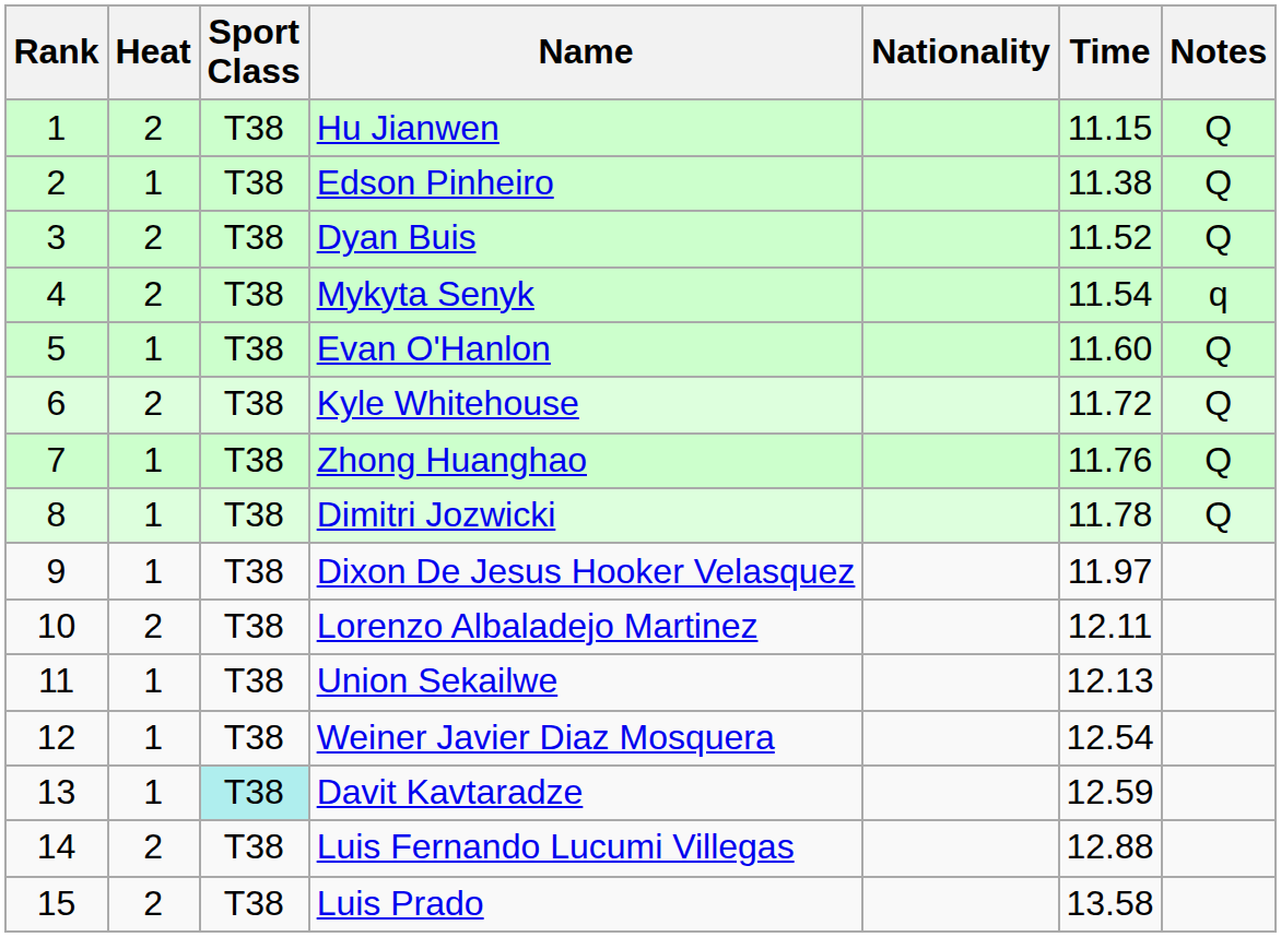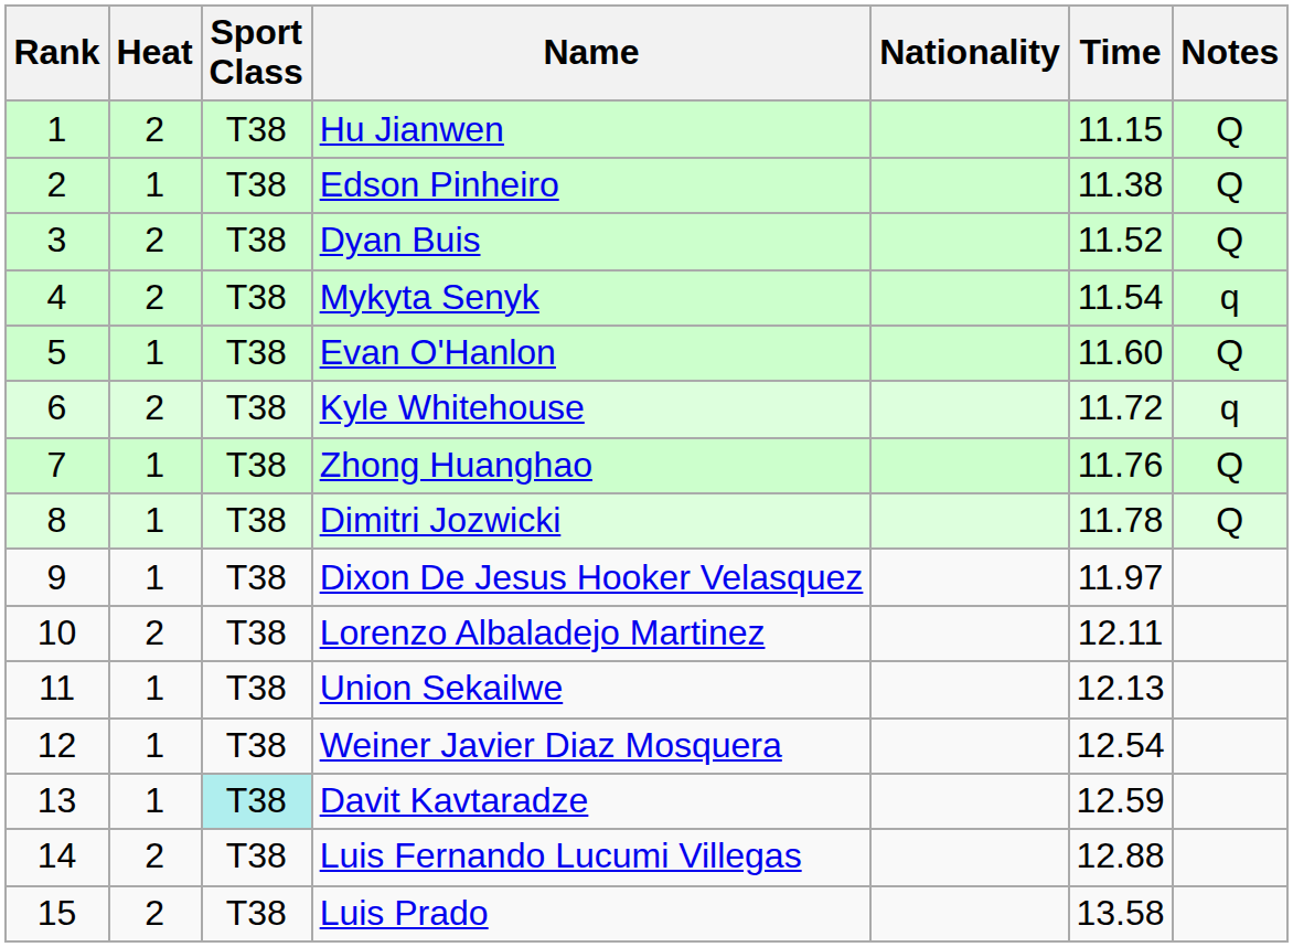 <table class="wikitable sortable" style="text-align:center">
 <tr>
 <th>Rank</th>
 <th>Heat</th>
 <th>Sport<br>Class</th>
 <th>Name</th>
 <th>Nationality</th>
 <th>Time</th>
 <th>Notes</th>
 </tr>
 <tr bgcolor=ccffcc>
 <td>1</td>
 <td>2</td>
 <td>T38</td>
 <td align=left><a href='#'>Hu Jianwen</a></td>
 <td align=left></td>
 <td>11.15</td>
 <td>Q</td>
 </tr>
 <tr bgcolor=ccffcc>
 <td>2</td>
 <td>1</td>
 <td>T38</td>
 <td align=left><a href='#'>Edson Pinheiro</a></td>
 <td align=left></td>
 <td>11.38</td>
 <td>Q</td>
 </tr>
 <tr bgcolor=ccffcc>
 <td>3</td>
 <td>2</td>
 <td>T38</td>
 <td align=left><a href='#'>Dyan Buis</a></td>
 <td align=left></td>
 <td>11.52</td>
 <td>Q</td>
 </tr>
 <tr bgcolor=ccffcc>
 <td>4</td>
 <td>2</td>
 <td>T38</td>
 <td align=left><a href='#'>Mykyta Senyk</a></td>
 <td align=left></td>
 <td>11.54</td>
 <td>q</td>
 </tr>
 <tr bgcolor=ccffcc>
 <td>5</td>
 <td>1</td>
 <td>T38</td>
 <td align=left><a href='#'>Evan O'Hanlon</a></td>
 <td align=left></td>
 <td>11.60</td>
 <td>Q</td>
 </tr>
 <tr bgcolor=ddffdd>
 <td>6</td>
 <td>2</td>
 <td>T38</td>
 <td align=left><a href='#'>Kyle Whitehouse</a></td>
 <td align=left></td>
 <td>11.72</td>
-<td>Q</td>
+<td>q</td>
 </tr>
 <tr bgcolor=ccffcc>
 <td>7</td>
 <td>1</td>
 <td>T38</td>
 <td align=left><a href='#'>Zhong Huanghao</a></td>
 <td align=left></td>
 <td>11.76</td>
 <td>Q</td>
 </tr>
 <tr bgcolor=ddffdd>
 <td>8</td>
 <td>1</td>
 <td>T38</td>
 <td align=left><a href='#'>Dimitri Jozwicki</a></td>
 <td align=left></td>
 <td>11.78</td>
 <td>Q</td>
 </tr>
 <tr>
 <td>9</td>
 <td>1</td>
 <td>T38</td>
 <td align=left><a href='#'>Dixon De Jesus Hooker Velasquez</a></td>
 <td align=left></td>
 <td>11.97</td>
 <td></td>
 </tr>
 <tr>
 <td>10</td>
 <td>2</td>
 <td>T38</td>
 <td align=left><a href='#'>Lorenzo Albaladejo Martinez</a></td>
 <td align=left></td>
 <td>12.11</td>
 <td></td>
 </tr>
 <tr>
 <td>11</td>
 <td>1</td>
 <td>T38</td>
 <td align=left><a href='#'>Union Sekailwe</a></td>
 <td align=left></td>
 <td>12.13</td>
 <td></td>
 </tr>
 <tr>
 <td>12</td>
 <td>1</td>
 <td>T38</td>
 <td align=left><a href='#'>Weiner Javier Diaz Mosquera</a></td>
 <td align=left></td>
 <td>12.54</td>
 <td></td>
 </tr>
 <tr>
 <td>13</td>
 <td>1</td>
 <td style="background: paleturquoise;">T38</td>
 <td align=left><a href='#'>Davit Kavtaradze</a></td>
 <td align=left></td>
 <td>12.59</td>
 <td></td>
 </tr>
 <tr>
 <td>14</td>
 <td>2</td>
 <td>T38</td>
 <td align=left><a href='#'>Luis Fernando Lucumi Villegas</a></td>
 <td align=left></td>
 <td>12.88</td>
 <td></td>
 </tr>
 <tr>
 <td>15</td>
 <td>2</td>
 <td>T38</td>
 <td align=left><a href='#'>Luis Prado</a></td>
 <td align=left></td>
 <td>13.58</td>
 <td></td>
 </tr>
 </table>
